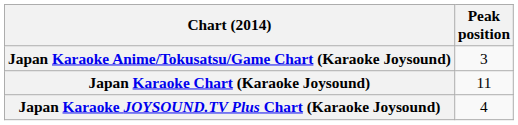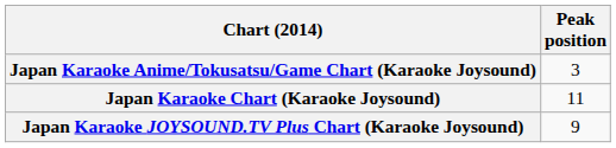 <table class="wikitable sortable plainrowheaders" style="text-align:center">
 <tr>
 <th scope="col">Chart (2014)</th>
 <th scope="col">Peak<br>position</th>
 </tr>
 <tr>
 <th scope="row">Japan <a href='#'>Karaoke Anime/Tokusatsu/Game Chart</a> (Karaoke Joysound)</th>
 <td>3</td>
 </tr>
 <tr>
 <th scope="row">Japan <a href='#'>Karaoke Chart</a> (Karaoke Joysound)</th>
 <td>11</td>
 </tr>
 <tr>
 <th scope="row">Japan <a href='#'>Karaoke <em>JOYSOUND.TV Plus</em> Chart</a> (Karaoke Joysound)</th>
-<td>4</td>
+<td>9</td>
 </tr>
 </table>
